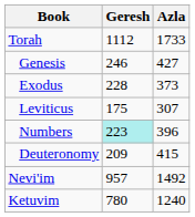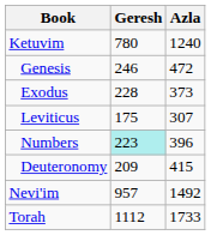 <table class="wikitable">
 <tr>
 <th><strong>Book</strong></th>
 <th>Geresh</th>
 <th>Azla</th>
 </tr>
 <tr>
-<td><a href='#'>Torah</a></td>
-<td>1112</td>
-<td>1733</td>
+<td><a href='#'>Ketuvim</a></td>
+<td>780</td>
+<td>1240</td>
 </tr>
 <tr>
 <td>   <a href='#'>Genesis</a></td>
 <td>246</td>
-<td>427</td>
+<td>472</td>
 </tr>
 <tr>
 <td>   <a href='#'>Exodus</a></td>
 <td>228</td>
 <td>373</td>
 </tr>
 <tr>
 <td>   <a href='#'>Leviticus</a></td>
 <td>175</td>
 <td>307</td>
 </tr>
 <tr>
 <td>   <a href='#'>Numbers</a></td>
 <td style="background: paleturquoise;">223</td>
 <td>396</td>
 </tr>
 <tr>
 <td>   <a href='#'>Deuteronomy</a></td>
 <td>209</td>
 <td>415</td>
 </tr>
 <tr>
 <td><a href='#'>Nevi'im</a></td>
 <td>957</td>
 <td>1492</td>
 </tr>
 <tr>
-<td><a href='#'>Ketuvim</a></td>
-<td>780</td>
-<td>1240</td>
+<td><a href='#'>Torah</a></td>
+<td>1112</td>
+<td>1733</td>
 </tr>
 </table>
